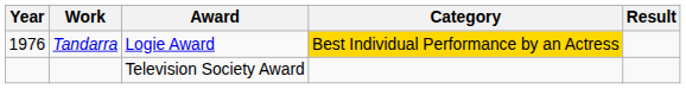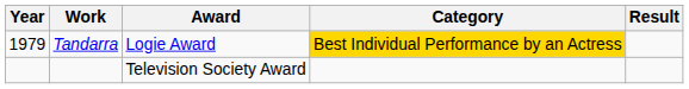 <table class=wikitable>
 <tr>
 <th>Year</th>
 <th>Work</th>
 <th>Award</th>
 <th>Category</th>
 <th>Result</th>
 </tr>
 <tr>
-<td>1976</td>
+<td>1979</td>
 <td><em><a href='#'>Tandarra</a></em></td>
 <td><a href='#'>Logie Award</a></td>
 <td style="background: gold;">Best Individual Performance by an Actress</td>
 <td></td>
 </tr>
 <tr>
 <td></td>
 <td></td>
 <td>Television Society Award</td>
 <td></td>
 <td></td>
 </tr>
 </table>
